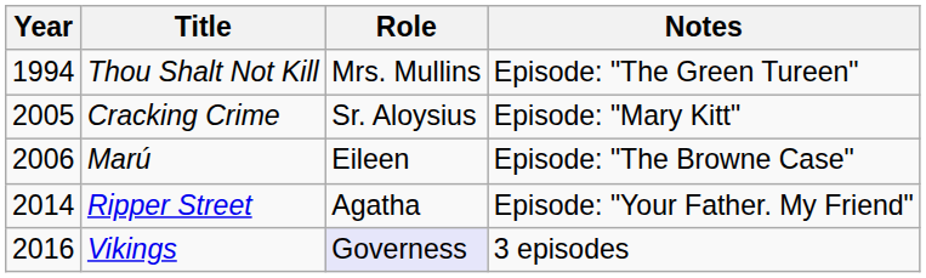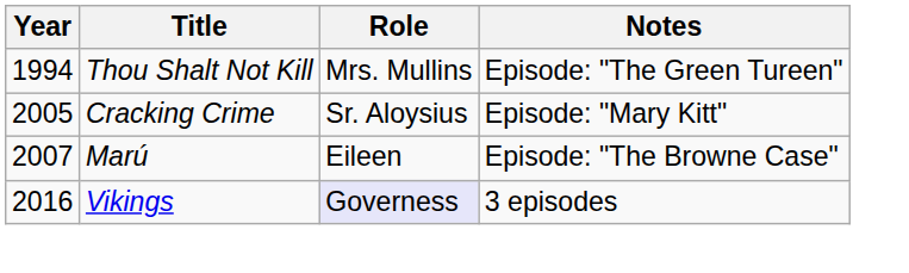 <table class="wikitable sortable">
 <tr>
 <th>Year</th>
 <th>Title</th>
 <th>Role</th>
 <th class="unsortable">Notes</th>
 </tr>
 <tr>
 <td>1994</td>
 <td><em>Thou Shalt Not Kill</em></td>
 <td>Mrs. Mullins</td>
 <td>Episode: "The Green Tureen"</td>
 </tr>
 <tr>
 <td>2005</td>
 <td><em>Cracking Crime</em></td>
 <td>Sr. Aloysius</td>
 <td>Episode: "Mary Kitt"</td>
 </tr>
 <tr>
-<td>2006</td>
+<td>2007</td>
 <td><em>Marú</em></td>
 <td>Eileen</td>
 <td>Episode: "The Browne Case"</td>
-</tr>
-<tr>
-<td>2014</td>
-<td><em><a href='#'>Ripper Street</a></em></td>
-<td>Agatha</td>
-<td>Episode: "Your Father. My Friend"</td>
 </tr>
 <tr>
 <td>2016</td>
 <td><em><a href='#'>Vikings</a></em></td>
 <td style="background: lavender;">Governess</td>
 <td>3 episodes</td>
 </tr>
 </table>
